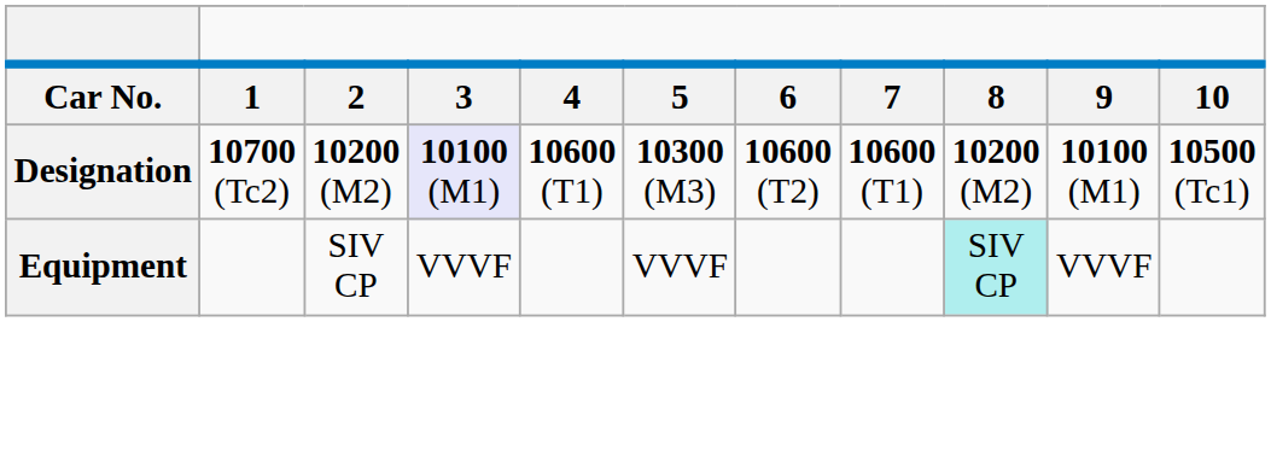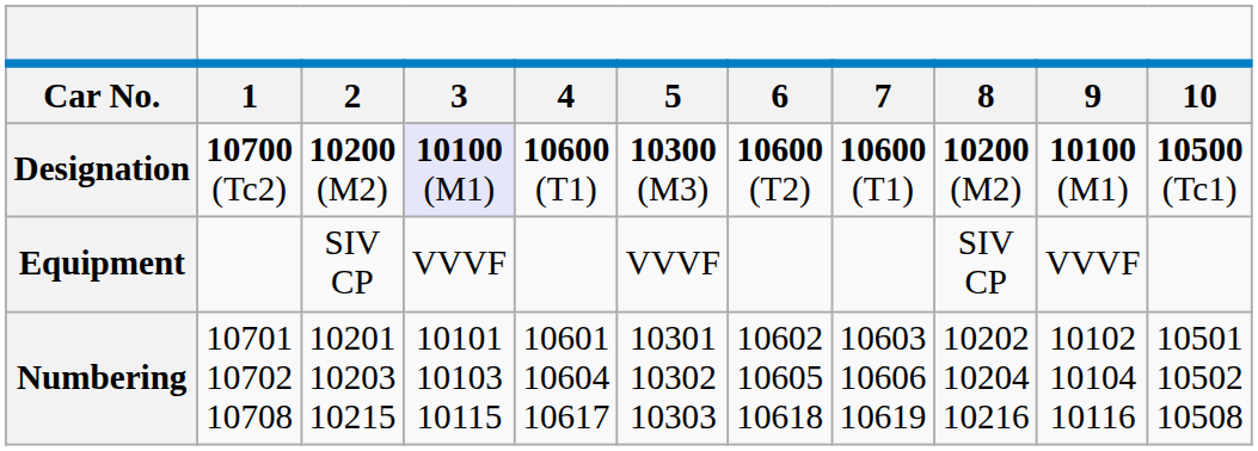 <table class="wikitable" style="text-align:center">
 <tr style="border-bottom: 4px solid #007dc5">
 <th> </th>
 <td colspan="10"> </td>
 </tr>
 <tr>
 <th>Car No.</th>
 <th>1</th>
 <th>2</th>
 <th>3</th>
 <th>4</th>
 <th>5</th>
 <th>6</th>
 <th>7</th>
 <th>8</th>
 <th>9</th>
 <th>10</th>
 </tr>
 <tr>
 <th>Designation</th>
 <td><strong>10700</strong> <br> (Tc2)</td>
 <td><strong>10200</strong> <br> (M2)</td>
 <td style="background: lavender;"><strong>10100</strong> <br> (M1)</td>
 <td><strong>10600</strong> <br> (T1)</td>
 <td><strong>10300</strong> <br> (M3)</td>
 <td><strong>10600</strong> <br> (T2)</td>
 <td><strong>10600</strong> <br> (T1)</td>
 <td><strong>10200</strong> <br> (M2)</td>
 <td><strong>10100</strong> <br> (M1)</td>
 <td><strong>10500</strong> <br> (Tc1)</td>
 </tr>
 <tr>
 <th>Equipment</th>
 <td></td>
 <td>SIV<br> CP</td>
 <td>VVVF</td>
 <td></td>
 <td>VVVF</td>
 <td></td>
 <td></td>
-<td style="background: paleturquoise;">SIV<br>CP</td>
+<td>SIV<br>CP</td>
 <td>VVVF</td>
 <td></td>
 </tr>
+<tr>
+<th>Numbering</th>
+<td>10701<br>10702<br>10708</td>
+<td>10201<br>10203<br>10215</td>
+<td>10101<br>10103<br>10115</td>
+<td>10601<br>10604<br>10617</td>
+<td>10301<br>10302<br>10303</td>
+<td>10602<br>10605<br>10618</td>
+<td>10603<br>10606<br>10619</td>
+<td>10202<br>10204<br>10216</td>
+<td>10102<br>10104<br>10116</td>
+<td>10501<br>10502<br>10508</td>
+</tr>
 </table>
